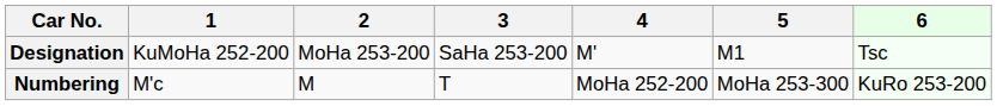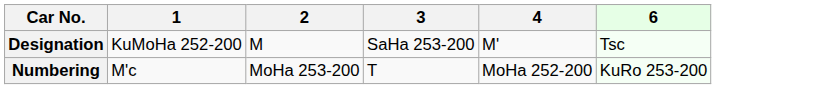 <table class="wikitable">
 <tr>
 <th>Car No.</th>
 <th>1</th>
 <th>2</th>
 <th>3</th>
 <th>4</th>
-<th>5</th>
 <th style="background: #E6FFE6">6</th>
 </tr>
 <tr>
 <th>Designation</th>
 <td>KuMoHa 252-200</td>
-<td>MoHa 253-200</td>
+<td>M</td>
 <td>SaHa 253-200</td>
 <td>M'</td>
-<td>M1</td>
 <td style="background: #F5FFF5">Tsc</td>
 </tr>
 <tr>
 <th>Numbering</th>
 <td>M'c</td>
-<td>M</td>
+<td>MoHa 253-200</td>
 <td>T</td>
 <td>MoHa 252-200</td>
-<td>MoHa 253-300</td>
 <td style="background: #F5FFF5">KuRo 253-200</td>
 </tr>
 </table>
